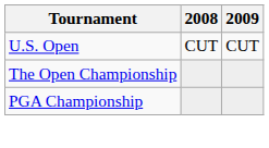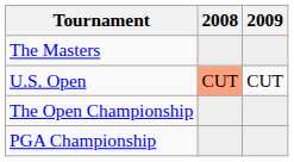 <table class="wikitable" style="font-size:95%;text-align:center;">
 <tr>
 <th>Tournament</th>
 <th>2008</th>
 <th>2009</th>
 </tr>
 <tr>
+<td align=left><a href='#'>The Masters</a></td>
+<td style="background:#eeeeee;"></td>
+<td style="background:#eeeeee;"></td>
+</tr>
+<tr>
 <td align=left><a href='#'>U.S. Open</a></td>
-<td>CUT</td>
+<td style="background: lightsalmon;">CUT</td>
 <td>CUT</td>
 </tr>
 <tr>
 <td align=left><a href='#'>The Open Championship</a></td>
 <td style="background:#eeeeee;"></td>
 <td style="background:#eeeeee;"></td>
 </tr>
 <tr>
 <td align=left><a href='#'>PGA Championship</a></td>
 <td style="background:#eeeeee;"></td>
 <td style="background:#eeeeee;"></td>
 </tr>
 </table>
